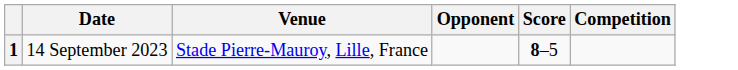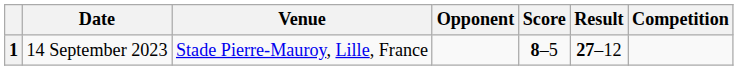 <table class="wikitable plainrowheaders" style="font-size:90%;">
 <tr>
 <th scope=col></th>
 <th scope=col data-sort-type=date>Date</th>
 <th scope=col>Venue</th>
 <th scope=col>Opponent</th>
 <th scope=col>Score</th>
+<th scope=col>Result</th>
 <th scope=col>Competition</th>
 </tr>
 <tr>
 <th scope=row>1</th>
 <td>14 September 2023</td>
 <td><a href='#'>Stade Pierre-Mauroy</a>, <a href='#'>Lille</a>, France</td>
 <td></td>
 <td align=center><strong>8</strong>–5</td>
+<td align=center><strong>27</strong>–12</td>
 <td></td>
 </tr>
 </table>
